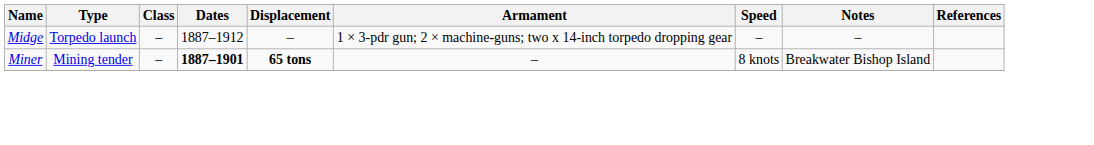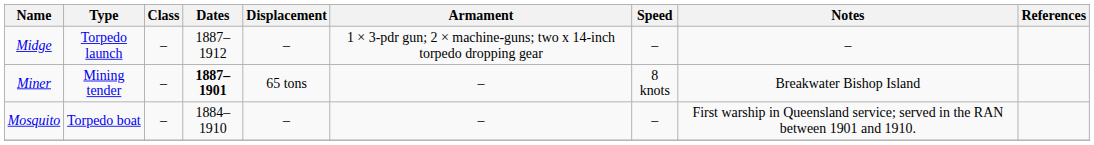 <table class="wikitable" style="text-align: center">
 <tr>
 <th>Name</th>
 <th>Type</th>
 <th>Class</th>
 <th>Dates</th>
 <th>Displacement</th>
 <th>Armament</th>
 <th>Speed</th>
 <th>Notes</th>
 <th>References</th>
 </tr>
 <tr>
 <td><a href='#'><em>Midge</em></a></td>
 <td><a href='#'>Torpedo launch</a></td>
 <td>–</td>
 <td>1887–1912</td>
 <td>–</td>
 <td>1 × 3-pdr gun; 2 × machine-guns; two x 14-inch torpedo dropping gear</td>
 <td>–</td>
 <td>–</td>
 <td></td>
 </tr>
 <tr>
 <td><a href='#'><em>Miner</em></a></td>
 <td><a href='#'>Mining tender</a></td>
 <td>–</td>
 <td><strong>1887–1901</strong></td>
-<td><strong>65 tons</strong></td>
+<td>65 tons</td>
 <td>–</td>
 <td>8 knots</td>
 <td>Breakwater Bishop Island</td>
 <td></td>
 </tr>
 <tr>
+<td><a href='#'><em>Mosquito</em></a></td>
+<td><a href='#'>Torpedo boat</a></td>
+<td>–</td>
+<td>1884–1910</td>
+<td>–</td>
+<td>–</td>
+<td>–</td>
+<td>First warship in Queensland service; served in the RAN between 1901 and 1910.</td>
+<td></td>
+</tr>
+<tr>
 </tr>
 </table>
